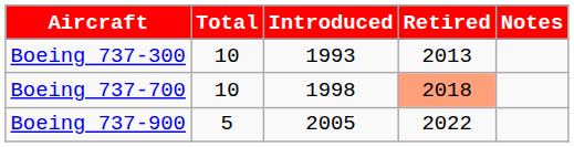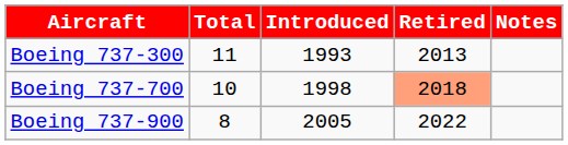 <table class="wikitable" style="margin:auto;text-align:center">
 <tr bgcolor=red>
 <th style="background:red;color: white">Aircraft</th>
 <th style="background:red;color: white">Total</th>
 <th style="background:red;color: white">Introduced</th>
 <th style="background:red;color: white">Retired</th>
 <th style="background:red;color: white">Notes</th>
 </tr>
 <tr>
 <td><a href='#'>Boeing 737-300</a></td>
-<td>10</td>
+<td>11</td>
 <td>1993</td>
 <td>2013</td>
 <td></td>
 </tr>
 <tr>
 <td><a href='#'>Boeing 737-700</a></td>
 <td>10</td>
 <td>1998</td>
 <td style="background: lightsalmon;">2018</td>
 <td></td>
 </tr>
 <tr>
 <td><a href='#'>Boeing 737-900</a></td>
-<td>5</td>
+<td>8</td>
 <td>2005</td>
 <td>2022</td>
 <td></td>
 </tr>
 </table>
